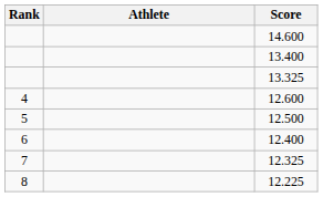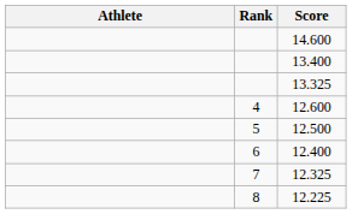 <table class=wikitable style="text-align:center">
 <tr>
+<th width=250>Athlete</th>
 <th width=40>Rank</th>
-<th width=250>Athlete</th>
 <th width=70>Score</th>
 </tr>
 <tr>
+<td align=left></td>
 <td></td>
-<td align=left></td>
 <td>14.600</td>
 </tr>
 <tr>
+<td align=left></td>
 <td></td>
-<td align=left></td>
 <td>13.400</td>
 </tr>
 <tr>
+<td align=left></td>
 <td></td>
-<td align=left></td>
 <td>13.325</td>
 </tr>
 <tr>
+<td align=left></td>
 <td>4</td>
-<td align=left></td>
 <td>12.600</td>
 </tr>
 <tr>
+<td align=left></td>
 <td>5</td>
-<td align=left></td>
 <td>12.500</td>
 </tr>
 <tr>
+<td align=left></td>
 <td>6</td>
-<td align=left></td>
 <td>12.400</td>
 </tr>
 <tr>
+<td align=left></td>
 <td>7</td>
-<td align=left></td>
 <td>12.325</td>
 </tr>
 <tr>
+<td align=left></td>
 <td>8</td>
-<td align=left></td>
 <td>12.225</td>
 </tr>
 </table>
